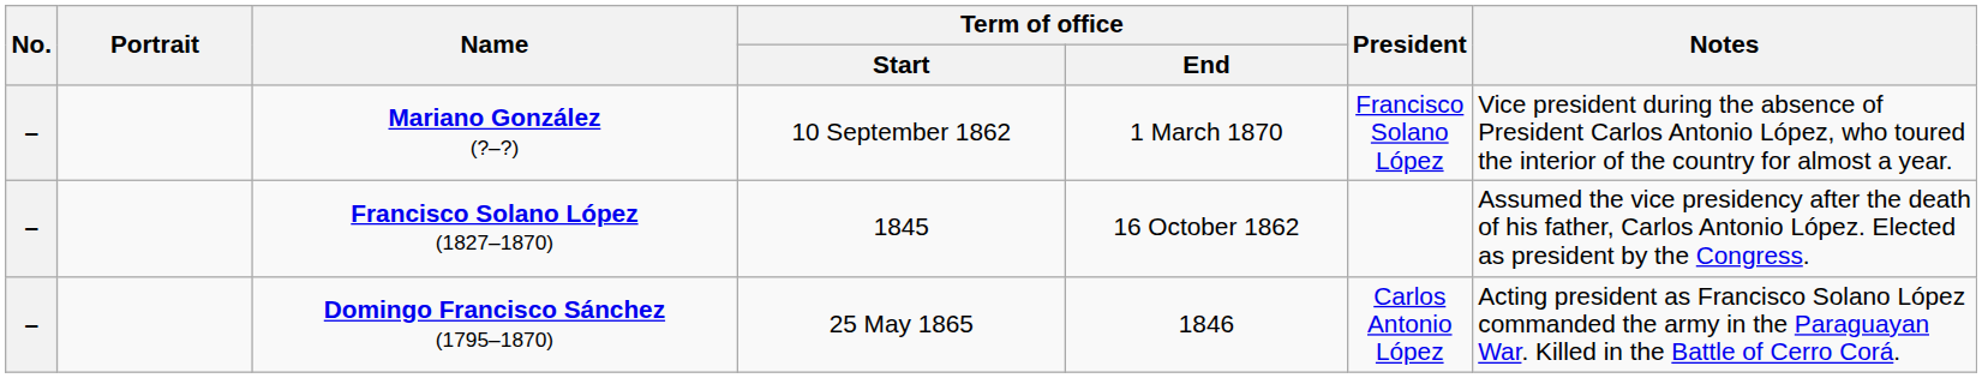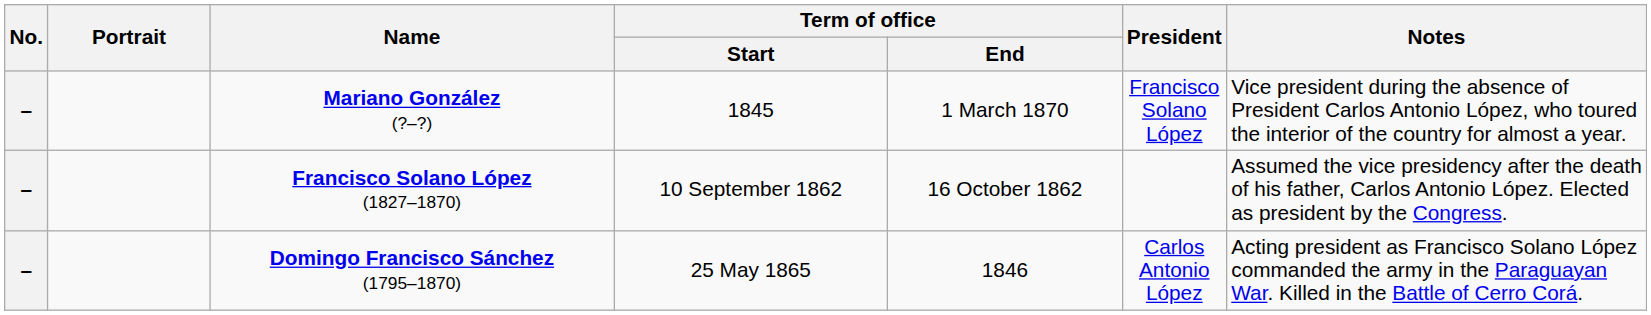 <table class="wikitable" width="100%" style="text-align: center;">
 <tr>
 <th rowspan=2 width="2.5%">No.</th>
 <th rowspan=2 width="10%">Portrait</th>
 <th rowspan=2 width="25%">Name<br></th>
 <th colspan=2 width="31.4%">Term of office</th>
 <th rowspan=2>President</th>
 <th rowspan=2 width="26%">Notes<br></th>
 </tr>
 <tr>
 <th>Start</th>
 <th>End</th>
 </tr>
 <tr>
 <th>–</th>
 <td></td>
 <td><strong><a href='#'>Mariano González</a></strong><br><small>(?–?)</small></td>
-<td>10 September 1862</td>
+<td>1845</td>
 <td>1 March 1870</td>
 <td class=nowrap><a href='#'>Francisco Solano López</a></td>
 <td align=left>Vice president during the absence of President Carlos Antonio López, who toured the interior of the country for almost a year.</td>
 </tr>
 <tr>
 <th>–</th>
 <td></td>
 <td><strong><a href='#'>Francisco Solano López</a></strong><br><small>(1827–1870)</small></td>
-<td>1845</td>
+<td>10 September 1862</td>
 <td>16 October 1862</td>
 <td></td>
 <td align=left>Assumed the vice presidency after the death of his father, Carlos Antonio López. Elected as president by the <a href='#'>Congress</a>.</td>
 </tr>
 <tr>
 <th>–</th>
 <td></td>
 <td><strong><a href='#'>Domingo Francisco Sánchez</a></strong><br><small>(1795–1870)</small></td>
 <td>25 May 1865</td>
 <td>1846</td>
 <td><a href='#'>Carlos Antonio López</a></td>
 <td align=left>Acting president as Francisco Solano López commanded the army in the <a href='#'>Paraguayan War</a>. Killed in the <a href='#'>Battle of Cerro Corá</a>.</td>
 </tr>
 </table>
